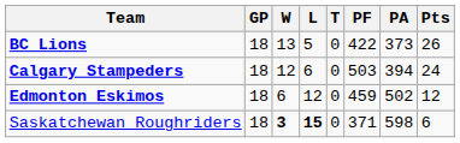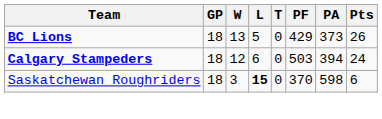 <table class="wikitable">
 <tr>
 <th>Team</th>
 <th>GP</th>
 <th>W</th>
 <th>L</th>
 <th>T</th>
 <th>PF</th>
 <th>PA</th>
 <th>Pts</th>
 </tr>
 <tr>
 <td><strong><a href='#'>BC Lions</a></strong></td>
 <td>18</td>
 <td>13</td>
 <td>5</td>
 <td>0</td>
-<td>422</td>
+<td>429</td>
 <td>373</td>
 <td>26</td>
 </tr>
 <tr>
 <td><strong><a href='#'>Calgary Stampeders</a></strong></td>
 <td>18</td>
 <td>12</td>
 <td>6</td>
 <td>0</td>
 <td>503</td>
 <td>394</td>
 <td>24</td>
 </tr>
 <tr>
-<td><strong><a href='#'>Edmonton Eskimos</a></strong></td>
-<td>18</td>
-<td>6</td>
-<td>12</td>
-<td>0</td>
-<td>459</td>
-<td>502</td>
-<td>12</td>
-</tr>
-<tr>
 <td><a href='#'>Saskatchewan Roughriders</a></td>
 <td>18</td>
-<td><strong>3</strong></td>
+<td>3</td>
 <td><strong>15</strong></td>
 <td>0</td>
-<td>371</td>
+<td>370</td>
 <td>598</td>
 <td>6</td>
 </tr>
 </table>
